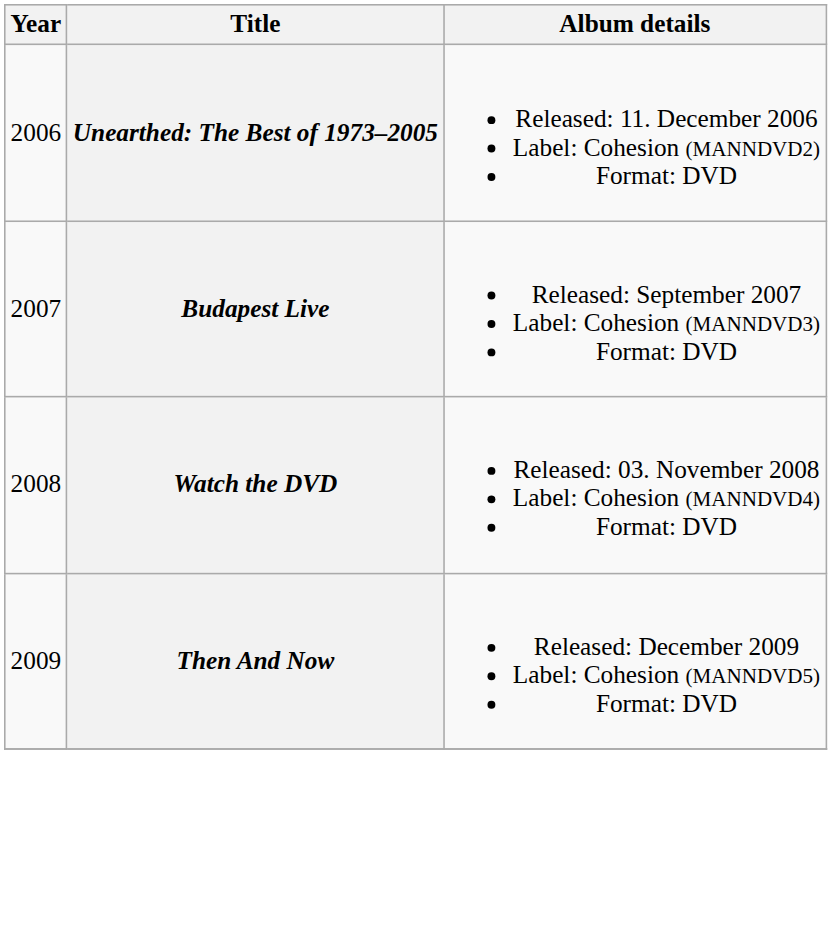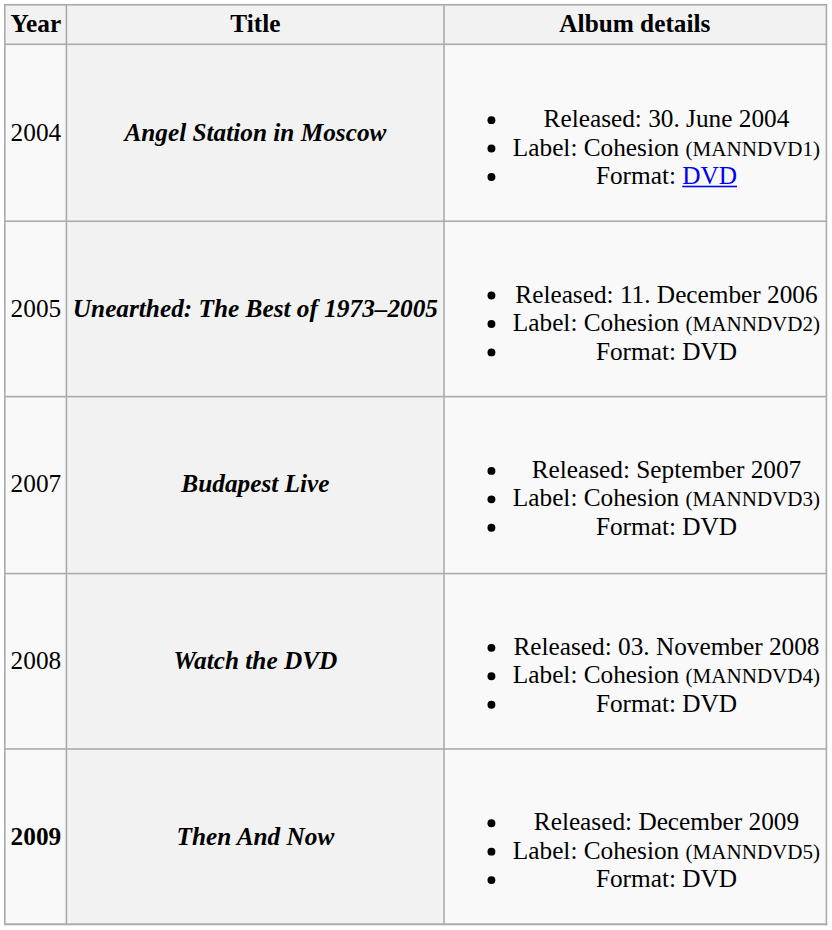 <table class="wikitable plainrowheaders" style="text-align:center;" border="1">
 <tr>
 <th scope="col">Year</th>
 <th scope="col">Title</th>
 <th scope="col">Album details</th>
 </tr>
 <tr>
-<td>2006</td>
+<td>2004</td>
+<th scope="row"><em>Angel Station in Moscow</em></th>
+<td><br><ul><li>Released: 30. June 2004</li><li>Label: Cohesion <small>(MANNDVD1)</small></li><li>Format: <a href='#'>DVD</a></li></ul></td>
+</tr>
+<tr>
+<td>2005</td>
 <th scope="row"><em>Unearthed: The Best of 1973–2005</em></th>
 <td><br><ul><li>Released: 11. December 2006</li><li>Label: Cohesion <small>(MANNDVD2)</small></li><li>Format: DVD</li></ul></td>
 </tr>
 <tr>
 <td>2007</td>
 <th scope="row"><em>Budapest Live</em></th>
 <td><br><ul><li>Released: September 2007</li><li>Label: Cohesion <small>(MANNDVD3)</small></li><li>Format: DVD</li></ul></td>
 </tr>
 <tr>
 <td>2008</td>
 <th scope="row"><em>Watch the DVD</em></th>
 <td><br><ul><li>Released: 03. November 2008</li><li>Label: Cohesion <small>(MANNDVD4)</small></li><li>Format: DVD</li></ul></td>
 </tr>
 <tr>
-<td>2009</td>
+<td><strong>2009</strong></td>
 <th scope="row"><em>Then And Now</em></th>
 <td><br><ul><li>Released: December 2009</li><li>Label: Cohesion <small>(MANNDVD5)</small></li><li>Format: DVD</li></ul></td>
 </tr>
 <tr>
 </tr>
 </table>
